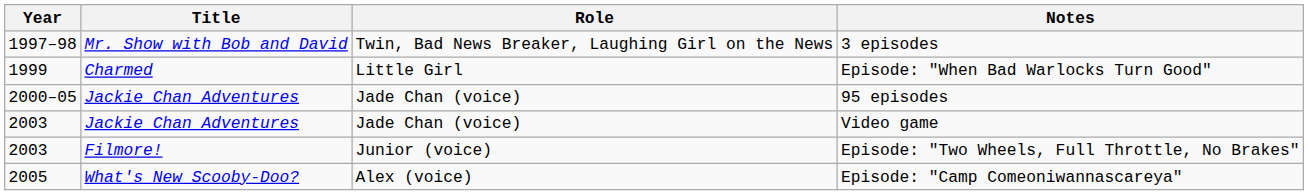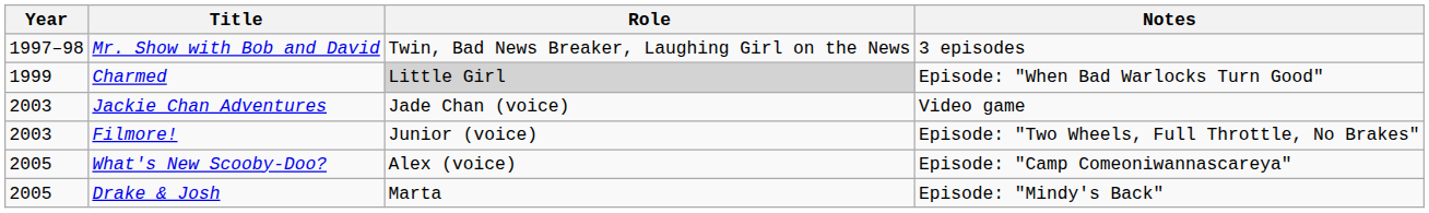 <table class="wikitable sortable">
 <tr>
 <th>Year</th>
 <th>Title</th>
 <th>Role</th>
 <th>Notes</th>
 </tr>
 <tr>
 <td>1997–98</td>
 <td><em><a href='#'>Mr. Show with Bob and David</a></em></td>
 <td>Twin, Bad News Breaker, Laughing Girl on the News</td>
 <td>3 episodes</td>
 </tr>
 <tr>
 <td>1999</td>
 <td><em><a href='#'>Charmed</a></em></td>
-<td>Little Girl</td>
+<td style="background: lightgrey;">Little Girl</td>
 <td>Episode: "When Bad Warlocks Turn Good"</td>
-</tr>
-<tr>
-<td>2000–05</td>
-<td><em><a href='#'>Jackie Chan Adventures</a></em></td>
-<td>Jade Chan (voice)</td>
-<td>95 episodes</td>
 </tr>
 <tr>
 <td>2003</td>
 <td><em><a href='#'>Jackie Chan Adventures</a></em></td>
 <td>Jade Chan (voice)</td>
 <td>Video game</td>
 </tr>
 <tr>
 <td>2003</td>
 <td><em><a href='#'>Filmore!</a></em></td>
 <td>Junior (voice)</td>
 <td>Episode: "Two Wheels, Full Throttle, No Brakes"</td>
 </tr>
 <tr>
 <td>2005</td>
 <td><em><a href='#'>What's New Scooby-Doo?</a></em></td>
 <td>Alex (voice)</td>
 <td>Episode: "Camp Comeoniwannascareya"</td>
 </tr>
+<tr>
+<td>2005</td>
+<td><em><a href='#'>Drake & Josh</a></em></td>
+<td>Marta</td>
+<td>Episode: "Mindy's Back"</td>
+</tr>
 </table>
